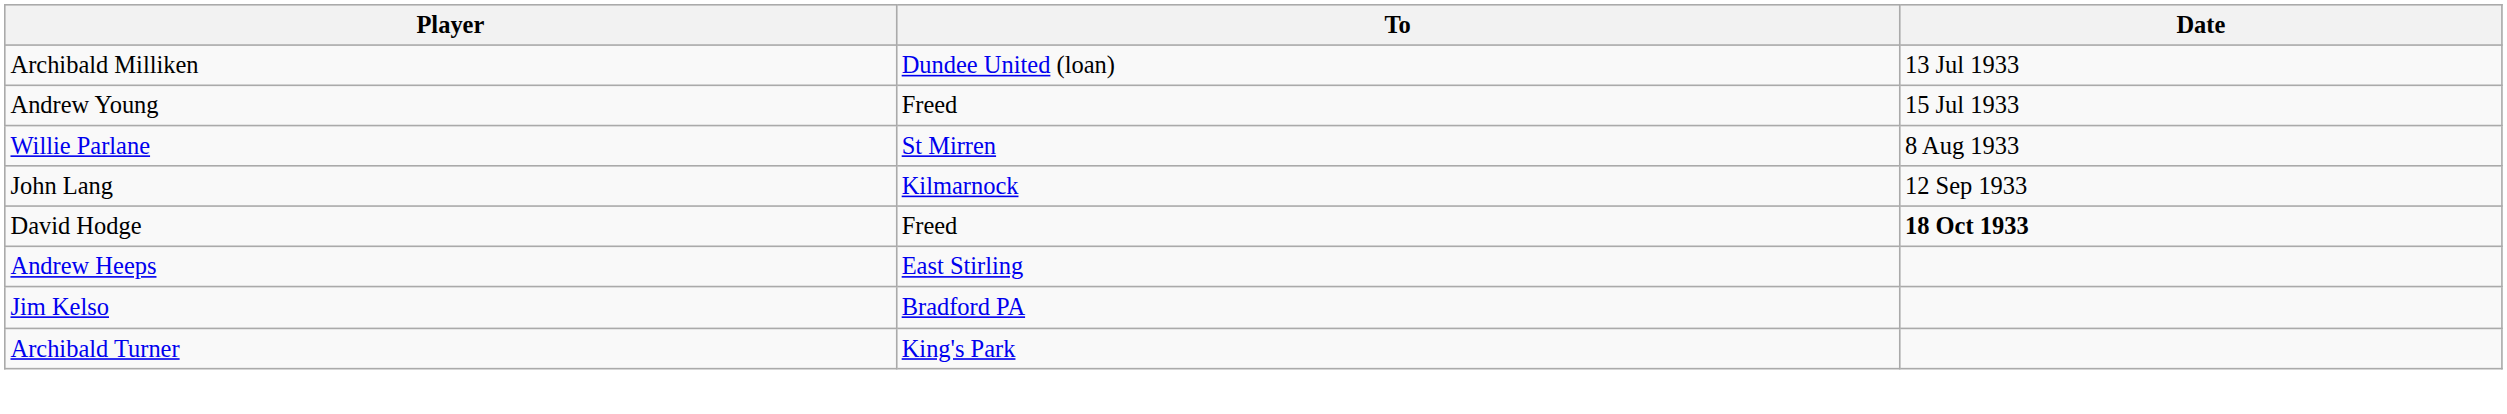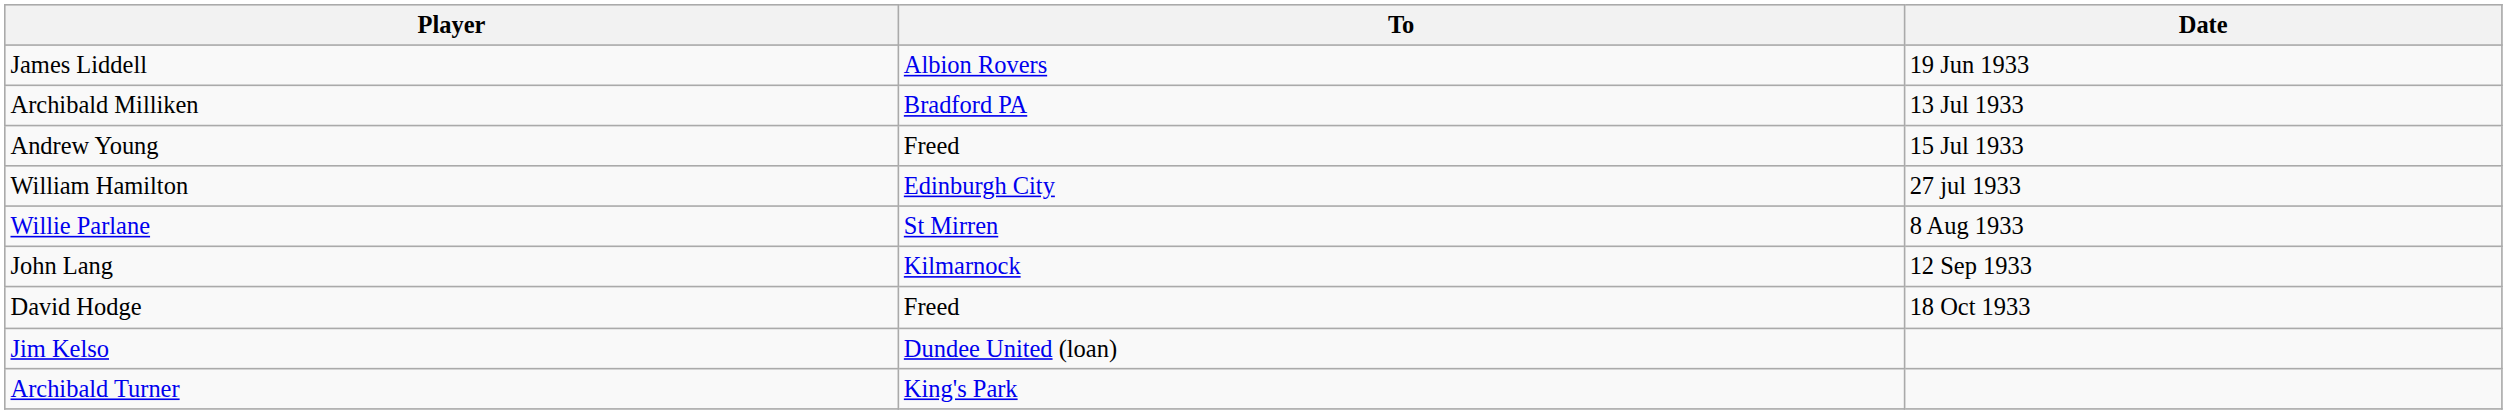 <table class="wikitable" style="text-align:center; font-size:95%;width:98%; text-align:left">
 <tr>
 <th><strong>Player</strong></th>
 <th><strong>To</strong></th>
 <th><strong>Date</strong></th>
 </tr>
 <tr>
+<td> James Liddell</td>
+<td> <a href='#'>Albion Rovers</a></td>
+<td>19 Jun 1933</td>
+</tr>
+<tr>
 <td> Archibald Milliken</td>
-<td> <a href='#'>Dundee United</a> (loan)</td>
+<td> <a href='#'>Bradford PA</a></td>
 <td>13 Jul 1933</td>
 </tr>
 <tr>
 <td> Andrew Young</td>
 <td> Freed</td>
 <td>15 Jul 1933</td>
+</tr>
+<tr>
+<td> William Hamilton</td>
+<td> <a href='#'>Edinburgh City</a></td>
+<td>27 jul 1933</td>
 </tr>
 <tr>
 <td> <a href='#'>Willie Parlane</a></td>
 <td> <a href='#'>St Mirren</a></td>
 <td>8 Aug 1933</td>
 </tr>
 <tr>
 <td> John Lang</td>
 <td> <a href='#'>Kilmarnock</a></td>
 <td>12 Sep 1933</td>
 </tr>
 <tr>
 <td> David Hodge</td>
 <td> Freed</td>
-<td><strong>18 Oct 1933</strong></td>
-</tr>
-<tr>
-<td> <a href='#'>Andrew Heeps</a></td>
-<td> <a href='#'>East Stirling</a></td>
-<td></td>
+<td>18 Oct 1933</td>
 </tr>
 <tr>
 <td> <a href='#'>Jim Kelso</a></td>
-<td> <a href='#'>Bradford PA</a></td>
+<td> <a href='#'>Dundee United</a> (loan)</td>
 <td></td>
 </tr>
 <tr>
 <td> <a href='#'>Archibald Turner</a></td>
 <td> <a href='#'>King's Park</a></td>
 <td></td>
 </tr>
 </table>
